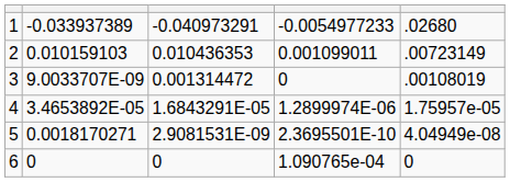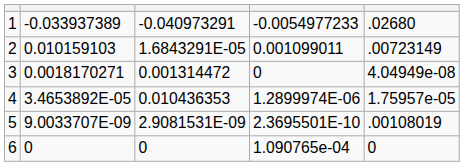 <table class="wikitable">
 <tr>
 <th></th>
 <th></th>
 <th></th>
 <th></th>
 <th></th>
 </tr>
 <tr>
 <td>1</td>
 <td>-0.033937389</td>
 <td>-0.040973291</td>
 <td>-0.0054977233</td>
 <td>.02680</td>
 </tr>
 <tr>
 <td>2</td>
 <td>0.010159103</td>
-<td>0.010436353</td>
+<td>1.6843291E-05</td>
 <td>0.001099011</td>
 <td>.00723149</td>
 </tr>
 <tr>
 <td>3</td>
-<td>9.0033707E-09</td>
+<td>0.0018170271</td>
 <td>0.001314472</td>
 <td>0</td>
-<td>.00108019</td>
+<td>4.04949e-08</td>
 </tr>
 <tr>
 <td>4</td>
 <td>3.4653892E-05</td>
-<td>1.6843291E-05</td>
+<td>0.010436353</td>
 <td>1.2899974E-06</td>
 <td>1.75957e-05</td>
 </tr>
 <tr>
 <td>5</td>
-<td>0.0018170271</td>
+<td>9.0033707E-09</td>
 <td>2.9081531E-09</td>
 <td>2.3695501E-10</td>
-<td>4.04949e-08</td>
+<td>.00108019</td>
 </tr>
 <tr>
 <td>6</td>
 <td>0</td>
 <td>0</td>
 <td>1.090765e-04</td>
 <td>0</td>
 </tr>
 </table>
